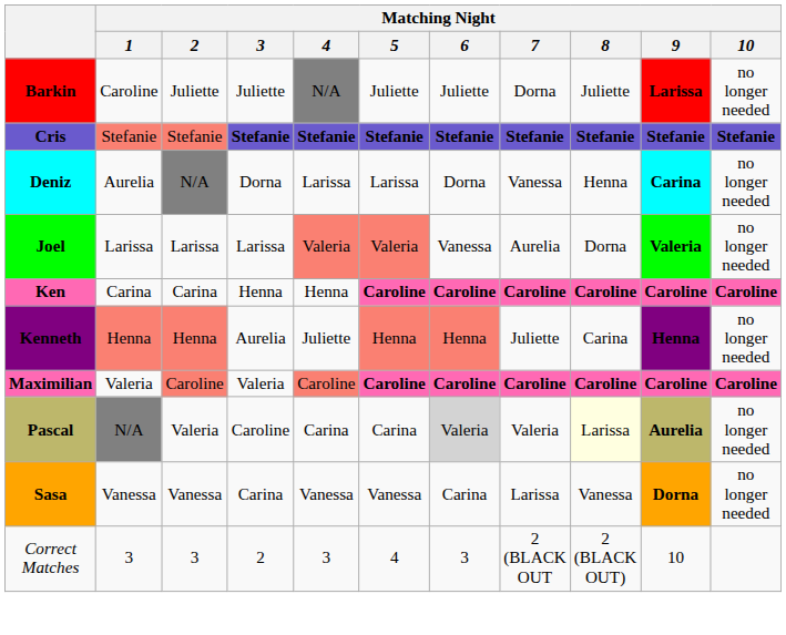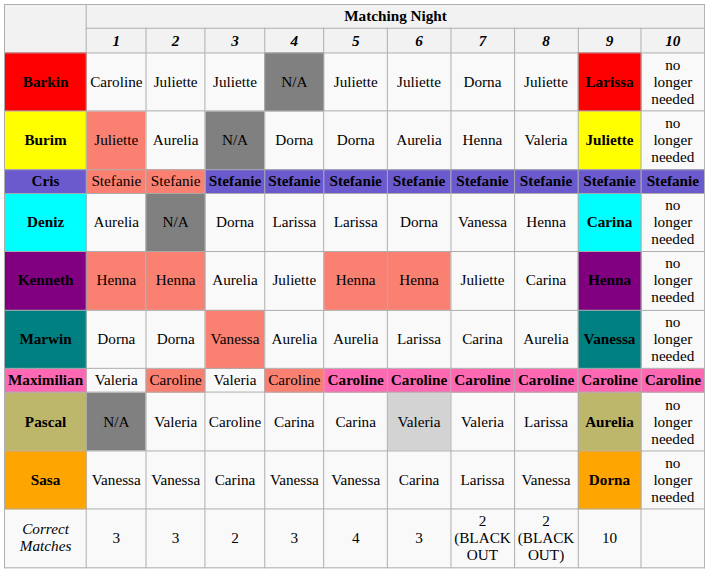 <table class="wikitable nowrap" style="text-align:center; width:100%;">
 <tr>
 <th rowspan="2" style="width:10%;"></th>
 <th colspan="10" style="text-align:center;">Matching Night</th>
 </tr>
 <tr>
 <th style="text-align:center; width:8%;"><em>1</em></th>
 <th style="text-align:center; width:8%;"><em>2</em></th>
 <th style="text-align:center; width:8%;"><em>3</em></th>
 <th style="text-align:center; width:8%;"><em>4</em></th>
 <th style="text-align:center; width:8%;"><em>5</em></th>
 <th style="text-align:center; width:8%;"><em>6</em></th>
 <th style="text-align:center; width:8%;"><em>7</em></th>
 <th style="text-align:center; width:8%;"><em>8</em></th>
 <th style="text-align:center; width:8%;"><em>9</em></th>
 <th style="text-align:center; width:8%;"><em>10</em></th>
 </tr>
 <tr>
 <td style="background:red"><strong>Barkin</strong></td>
 <td>Caroline</td>
 <td>Juliette</td>
 <td>Juliette</td>
 <td style="background:gray">N/A</td>
 <td>Juliette</td>
 <td>Juliette</td>
 <td>Dorna</td>
 <td>Juliette</td>
 <td style="background:red"><strong>Larissa</strong></td>
 <td>no longer needed</td>
 </tr>
 <tr>
+<td style="background:yellow"><strong>Burim</strong></td>
+<td style="background:salmon">Juliette</td>
+<td>Aurelia</td>
+<td style="background:gray">N/A</td>
+<td>Dorna</td>
+<td>Dorna</td>
+<td>Aurelia</td>
+<td>Henna</td>
+<td>Valeria</td>
+<td style="background:yellow"><strong>Juliette</strong></td>
+<td>no longer needed</td>
+</tr>
+<tr>
 <td style="background:slateblue"><strong>Cris</strong></td>
 <td style="background:salmon">Stefanie</td>
 <td style="background:salmon">Stefanie</td>
 <td style="background:slateblue"><strong>Stefanie</strong></td>
 <td style="background:slateblue"><strong>Stefanie</strong></td>
 <td style="background:slateblue"><strong>Stefanie</strong></td>
 <td style="background:slateblue"><strong>Stefanie</strong></td>
 <td style="background:slateblue"><strong>Stefanie</strong></td>
 <td style="background:slateblue"><strong>Stefanie</strong></td>
 <td style="background:slateblue"><strong>Stefanie</strong></td>
 <td style="background:slateblue"><strong>Stefanie</strong></td>
 </tr>
 <tr>
 <td style="background:aqua"><strong>Deniz</strong></td>
 <td>Aurelia</td>
 <td style="background:gray">N/A</td>
 <td>Dorna</td>
 <td>Larissa</td>
 <td>Larissa</td>
 <td>Dorna</td>
 <td>Vanessa</td>
 <td>Henna</td>
 <td style="background:aqua"><strong>Carina</strong></td>
 <td>no longer needed</td>
 </tr>
 <tr>
-<td style="background:lime"><strong>Joel</strong></td>
-<td>Larissa</td>
-<td>Larissa</td>
-<td>Larissa</td>
-<td style="background:salmon">Valeria</td>
-<td style="background:salmon">Valeria</td>
-<td>Vanessa</td>
-<td>Aurelia</td>
-<td>Dorna</td>
-<td style="background:lime"><strong>Valeria</strong></td>
-<td>no longer needed</td>
-</tr>
-<tr>
-<td style="background:hotpink"><strong>Ken</strong></td>
-<td>Carina</td>
-<td>Carina</td>
-<td>Henna</td>
-<td>Henna</td>
-<td style="background:hotpink"><strong>Caroline</strong></td>
-<td style="background:hotpink"><strong>Caroline</strong></td>
-<td style="background:hotpink"><strong>Caroline</strong></td>
-<td style="background:hotpink"><strong>Caroline</strong></td>
-<td style="background:hotpink"><strong>Caroline</strong></td>
-<td style="background:hotpink"><strong>Caroline</strong></td>
-</tr>
-<tr>
 <td style="background:purple"><strong>Kenneth</strong></td>
 <td style="background:salmon">Henna</td>
 <td style="background:salmon">Henna</td>
 <td>Aurelia</td>
 <td>Juliette</td>
 <td style="background:salmon">Henna</td>
 <td style="background:salmon">Henna</td>
 <td>Juliette</td>
 <td>Carina</td>
 <td style="background:purple"><strong>Henna</strong></td>
+<td>no longer needed</td>
+</tr>
+<tr>
+<td style="background:teal"><strong>Marwin</strong></td>
+<td>Dorna</td>
+<td>Dorna</td>
+<td style="background:salmon">Vanessa</td>
+<td>Aurelia</td>
+<td>Aurelia</td>
+<td>Larissa</td>
+<td>Carina</td>
+<td>Aurelia</td>
+<td style="background:teal"><strong>Vanessa</strong></td>
 <td>no longer needed</td>
 </tr>
 <tr>
 <td style="background:hotpink"><strong>Maximilian</strong></td>
 <td>Valeria</td>
 <td style="background:salmon">Caroline</td>
 <td>Valeria</td>
 <td style="background:salmon">Caroline</td>
 <td style="background:hotpink"><strong>Caroline</strong></td>
 <td style="background:hotpink"><strong>Caroline</strong></td>
 <td style="background:hotpink"><strong>Caroline</strong></td>
 <td style="background:hotpink"><strong>Caroline</strong></td>
 <td style="background:hotpink"><strong>Caroline</strong></td>
 <td style="background:hotpink"><strong>Caroline</strong></td>
 </tr>
 <tr>
 <td style="background:darkkhaki"><strong>Pascal</strong></td>
 <td style="background:gray">N/A</td>
 <td>Valeria</td>
 <td>Caroline</td>
 <td>Carina</td>
 <td>Carina</td>
 <td style="background: lightgrey;">Valeria</td>
 <td>Valeria</td>
-<td style="background: lightyellow;">Larissa</td>
+<td>Larissa</td>
 <td style="background:darkkhaki"><strong>Aurelia</strong></td>
 <td>no longer needed</td>
 </tr>
 <tr>
 <td style="background:orange"><strong>Sasa</strong></td>
 <td>Vanessa</td>
 <td>Vanessa</td>
 <td>Carina</td>
 <td>Vanessa</td>
 <td>Vanessa</td>
 <td>Carina</td>
 <td>Larissa</td>
 <td>Vanessa</td>
 <td style="background:orange"><strong>Dorna</strong></td>
 <td>no longer needed</td>
 </tr>
 <tr>
 <td><em>Correct Matches</em></td>
 <td>3</td>
 <td>3</td>
 <td>2</td>
 <td>3</td>
 <td>4</td>
 <td>3</td>
 <td>2 (BLACK OUT</td>
 <td>2 (BLACK OUT)</td>
 <td>10</td>
 </tr>
 </table>
